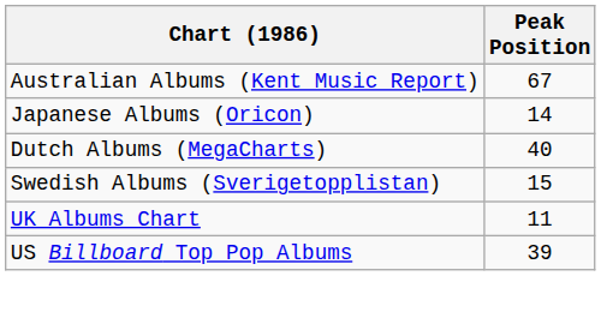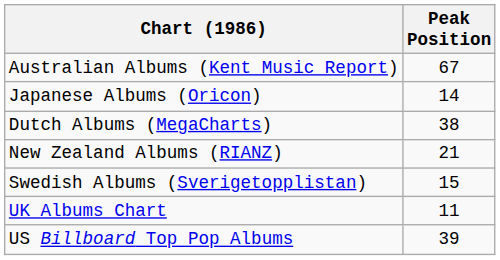 <table class="wikitable sortable plainrowheaders">
 <tr>
 <th scope="col">Chart (1986)</th>
 <th scope="col">Peak<br>Position</th>
 </tr>
 <tr>
 <td scope="row">Australian Albums (<a href='#'>Kent Music Report</a>)</td>
 <td align="center">67</td>
 </tr>
 <tr>
 <td scope="row">Japanese Albums (<a href='#'>Oricon</a>)</td>
 <td align="center">14</td>
 </tr>
 <tr>
 <td scope="row">Dutch Albums (<a href='#'>MegaCharts</a>)</td>
-<td align="center">40</td>
+<td align="center">38</td>
+</tr>
+<tr>
+<td scope="row">New Zealand Albums (<a href='#'>RIANZ</a>)</td>
+<td align="center">21</td>
 </tr>
 <tr>
 <td scope="row">Swedish Albums (<a href='#'>Sverigetopplistan</a>)</td>
 <td align="center">15</td>
 </tr>
 <tr>
 <td scope="row"><a href='#'>UK Albums Chart</a></td>
 <td align="center">11</td>
 </tr>
 <tr>
 <td scope="row">US <a href='#'><em>Billboard</em> Top Pop Albums</a></td>
 <td align="center">39</td>
 </tr>
 </table>
